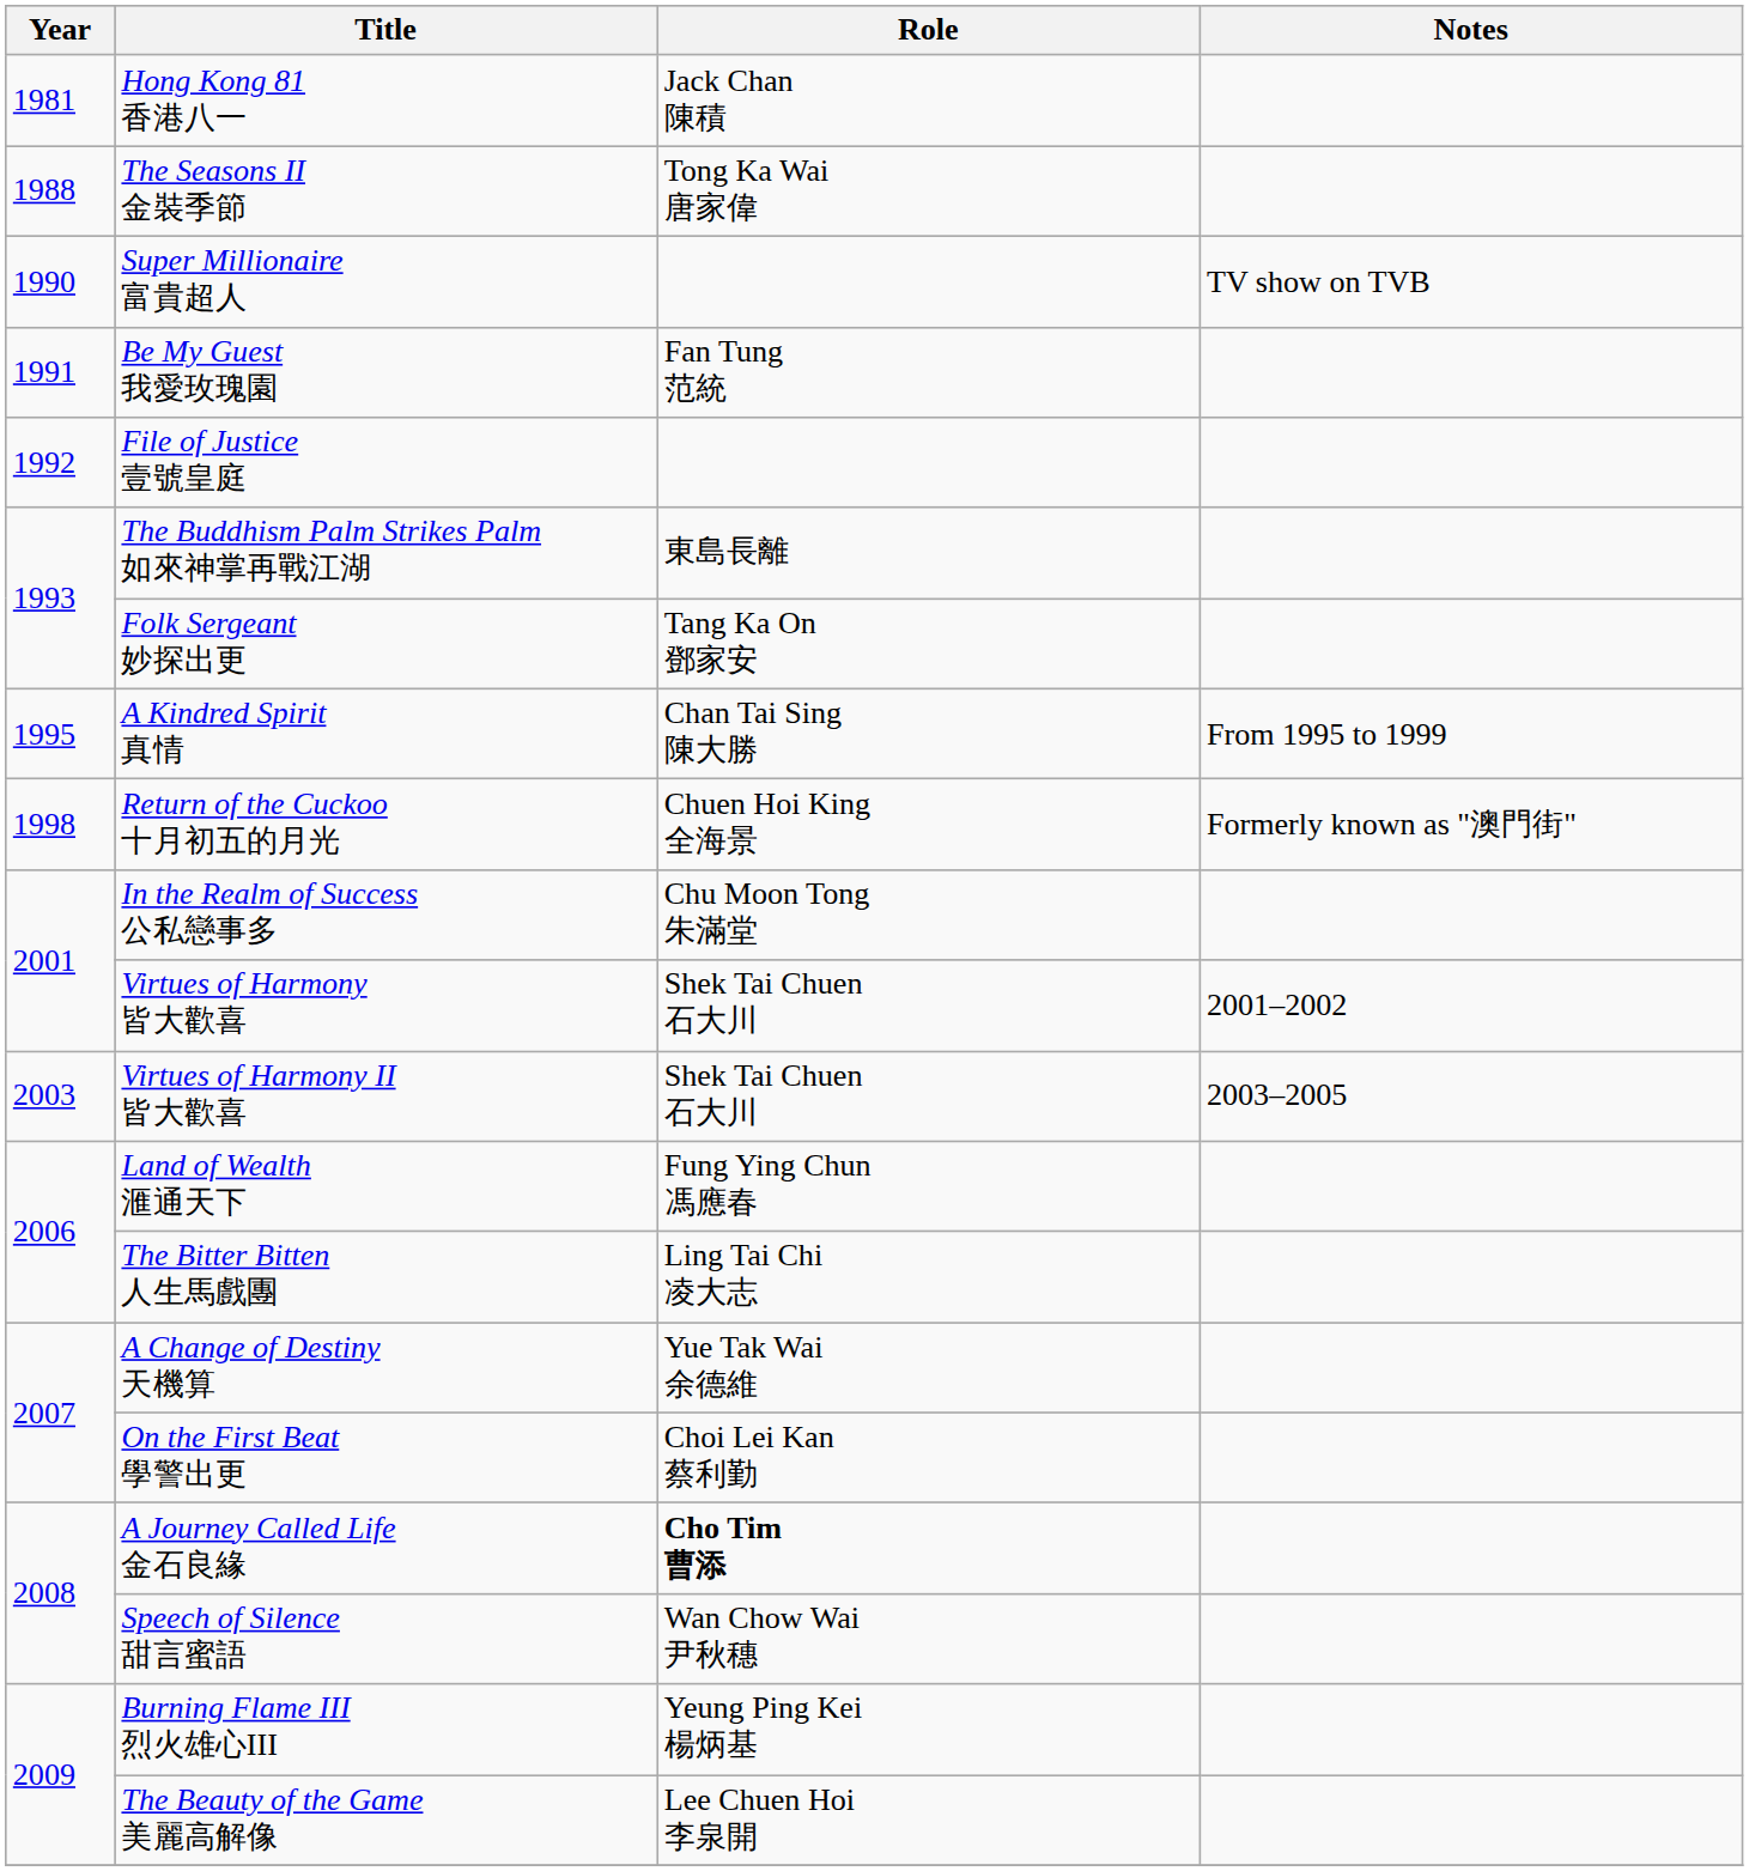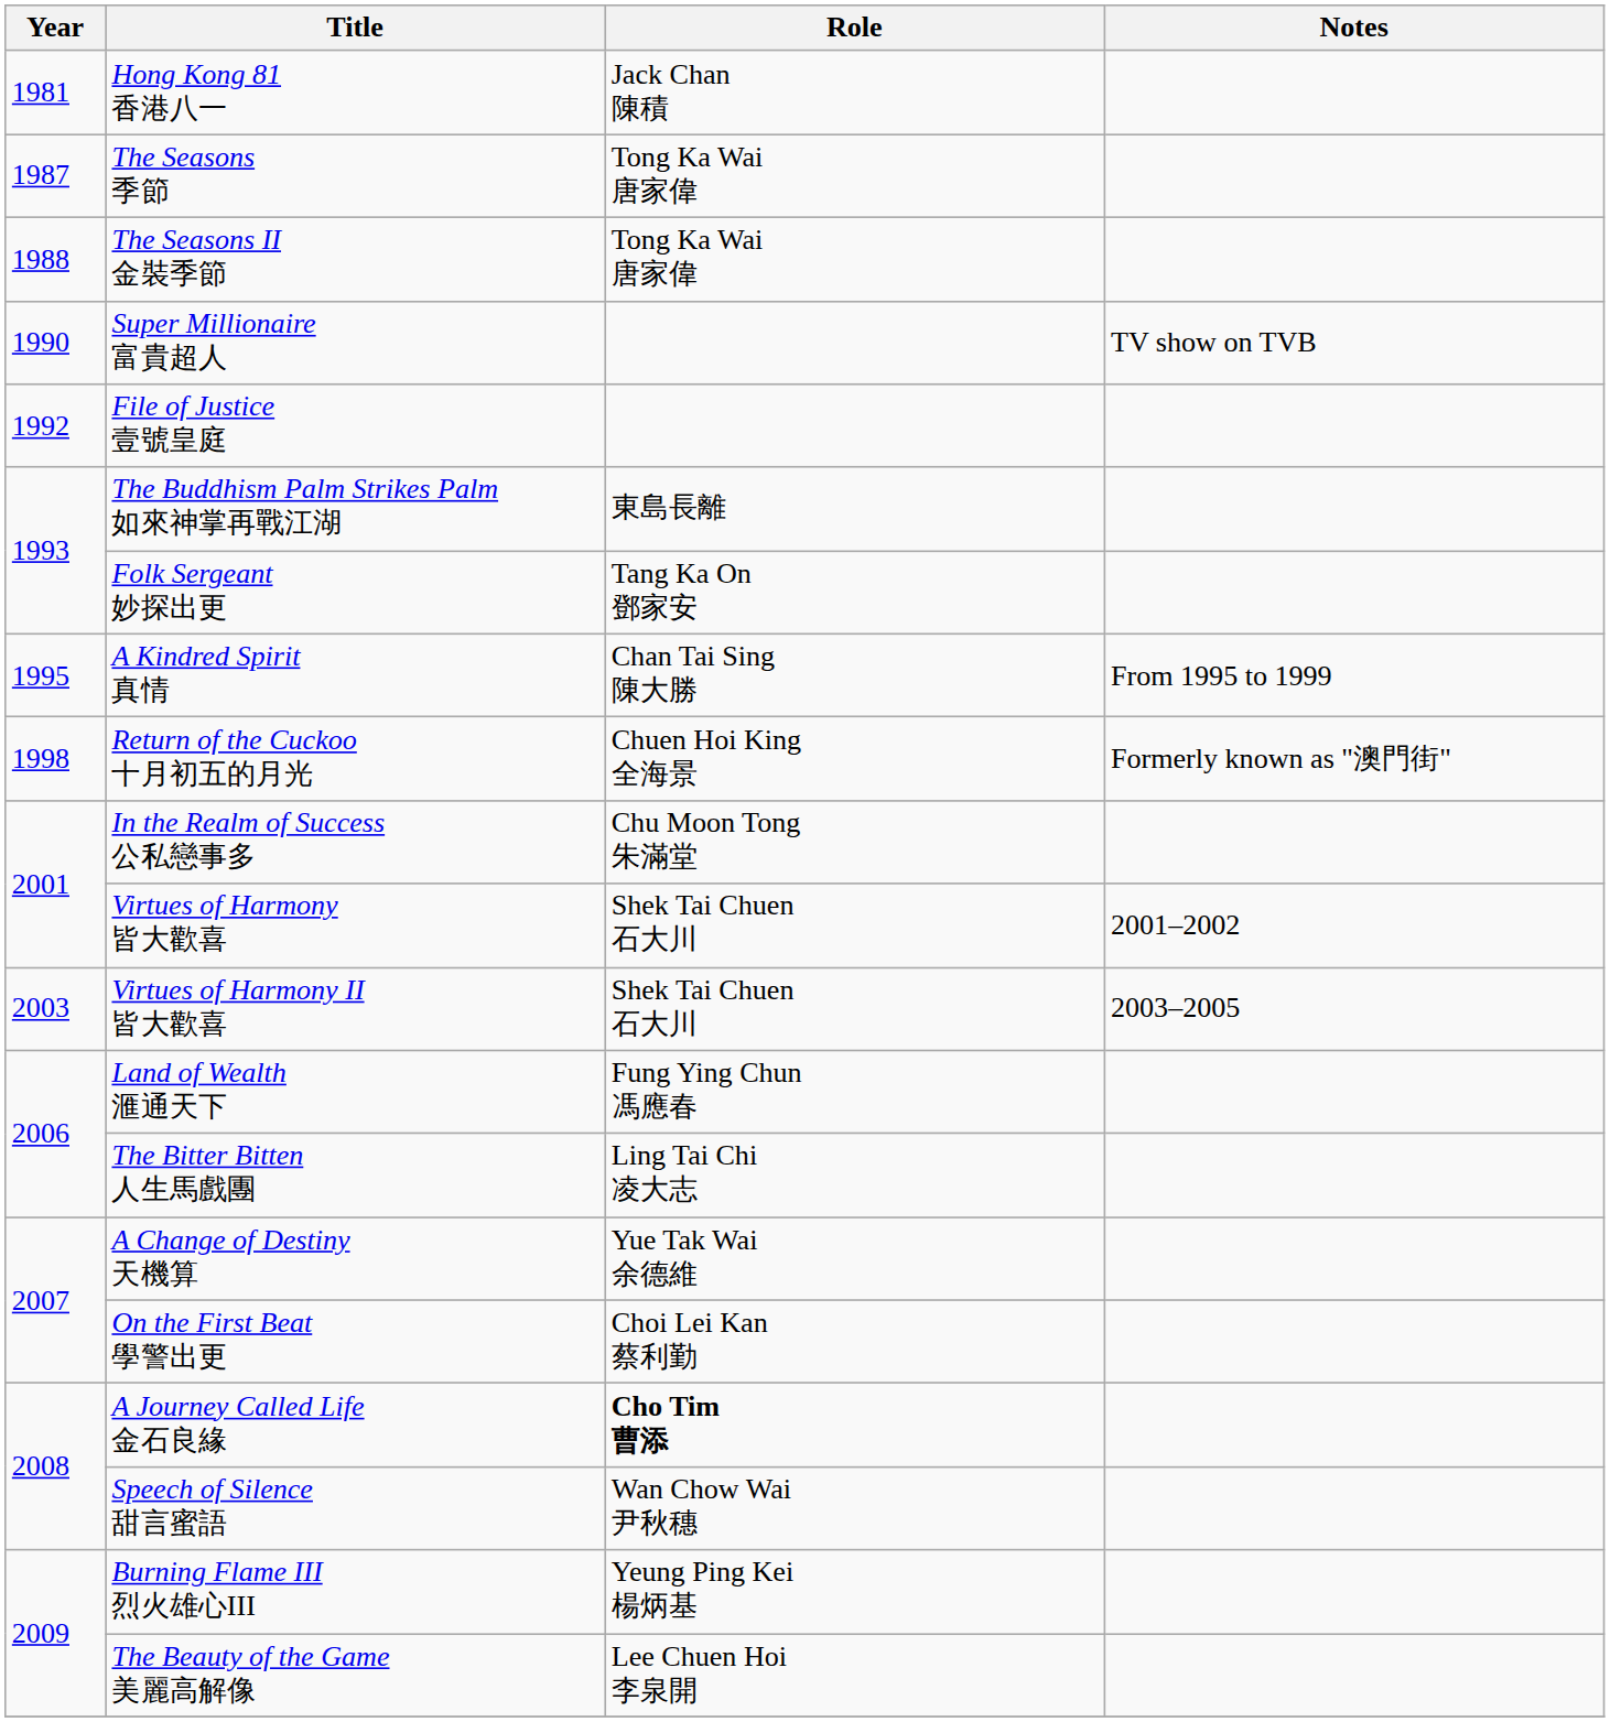 <table class="wikitable">
 <tr>
 <th width=5%>Year</th>
 <th width=25%>Title</th>
 <th width=25%>Role</th>
 <th width=25%>Notes</th>
 </tr>
 <tr>
 <td><a href='#'>1981</a></td>
 <td><em><a href='#'>Hong Kong 81</a></em><br>香港八一</td>
 <td>Jack Chan<br>陳積</td>
 <td></td>
 </tr>
 <tr>
+<td><a href='#'>1987</a></td>
+<td><em><a href='#'>The Seasons</a></em><br>季節</td>
+<td>Tong Ka Wai<br>唐家偉</td>
+<td></td>
+</tr>
+<tr>
 <td><a href='#'>1988</a></td>
 <td><em><a href='#'>The Seasons II</a></em><br>金裝季節</td>
 <td>Tong Ka Wai<br>唐家偉</td>
 <td></td>
 </tr>
 <tr>
 <td><a href='#'>1990</a></td>
 <td><em><a href='#'>Super Millionaire</a></em><br>富貴超人</td>
 <td></td>
 <td>TV show on TVB</td>
-</tr>
-<tr>
-<td><a href='#'>1991</a></td>
-<td><em><a href='#'>Be My Guest</a></em><br>我愛玫瑰園</td>
-<td>Fan Tung<br>范統</td>
-<td></td>
 </tr>
 <tr>
 <td><a href='#'>1992</a></td>
 <td><em><a href='#'>File of Justice</a></em><br>壹號皇庭</td>
 <td Lawyer Cheung Man Biu></td>
 </tr>
 <tr>
 <td rowspan="2"><a href='#'>1993</a></td>
 <td><em><a href='#'>The Buddhism Palm Strikes Palm</a></em><br>如來神掌再戰江湖</td>
 <td>東島長離</td>
 <td></td>
 </tr>
 <tr>
 <td><em><a href='#'>Folk Sergeant</a></em><br>妙探出更</td>
 <td>Tang Ka On<br>鄧家安</td>
 <td></td>
 </tr>
 <tr>
 <td><a href='#'>1995</a></td>
 <td><em><a href='#'>A Kindred Spirit</a></em><br>真情</td>
 <td>Chan Tai Sing<br>陳大勝</td>
 <td>From 1995 to 1999</td>
 </tr>
 <tr>
 <td><a href='#'>1998</a></td>
 <td><em><a href='#'>Return of the Cuckoo</a></em><br>十月初五的月光</td>
 <td>Chuen Hoi King<br>全海景</td>
 <td>Formerly known as "澳門街"</td>
 </tr>
 <tr>
 <td rowspan="2"><a href='#'>2001</a></td>
 <td><em><a href='#'>In the Realm of Success</a></em><br>公私戀事多</td>
 <td>Chu Moon Tong<br>朱滿堂</td>
 <td></td>
 </tr>
 <tr>
 <td><em><a href='#'>Virtues of Harmony</a></em><br>皆大歡喜</td>
 <td>Shek Tai Chuen<br>石大川</td>
 <td>2001–2002</td>
 </tr>
 <tr>
 <td><a href='#'>2003</a></td>
 <td><em><a href='#'>Virtues of Harmony II</a></em><br>皆大歡喜</td>
 <td>Shek Tai Chuen<br>石大川</td>
 <td>2003–2005</td>
 </tr>
 <tr>
 <td rowspan="2"><a href='#'>2006</a></td>
 <td><em><a href='#'>Land of Wealth</a></em><br>滙通天下</td>
 <td>Fung Ying Chun<br>馮應春</td>
 <td></td>
 </tr>
 <tr>
 <td><em><a href='#'>The Bitter Bitten</a></em><br>人生馬戲團</td>
 <td>Ling Tai Chi<br>凌大志</td>
 <td></td>
 </tr>
 <tr>
 <td rowspan="2"><a href='#'>2007</a></td>
 <td><em><a href='#'>A Change of Destiny</a></em><br>天機算</td>
 <td>Yue Tak Wai<br>余德維</td>
 <td></td>
 </tr>
 <tr>
 <td><em><a href='#'>On the First Beat</a></em><br>學警出更</td>
 <td>Choi Lei Kan<br>蔡利勤</td>
 <td></td>
 </tr>
 <tr>
 <td rowspan="2"><a href='#'>2008</a></td>
 <td><em><a href='#'>A Journey Called Life</a></em><br>金石良緣</td>
 <td><strong>Cho Tim<br>曹添</strong></td>
 <td></td>
 </tr>
 <tr>
 <td><em><a href='#'>Speech of Silence</a></em><br>甜言蜜語</td>
 <td>Wan Chow Wai<br>尹秋穗</td>
 <td></td>
 </tr>
 <tr>
 <td rowspan="2"><a href='#'>2009</a></td>
 <td><em><a href='#'>Burning Flame III</a></em><br>烈火雄心III</td>
 <td>Yeung Ping Kei<br>楊炳基</td>
 <td></td>
 </tr>
 <tr>
 <td><em><a href='#'>The Beauty of the Game</a></em><br>美麗高解像</td>
 <td>Lee Chuen Hoi<br>李泉開</td>
 <td></td>
 </tr>
 <tr>
 </tr>
 </table>
